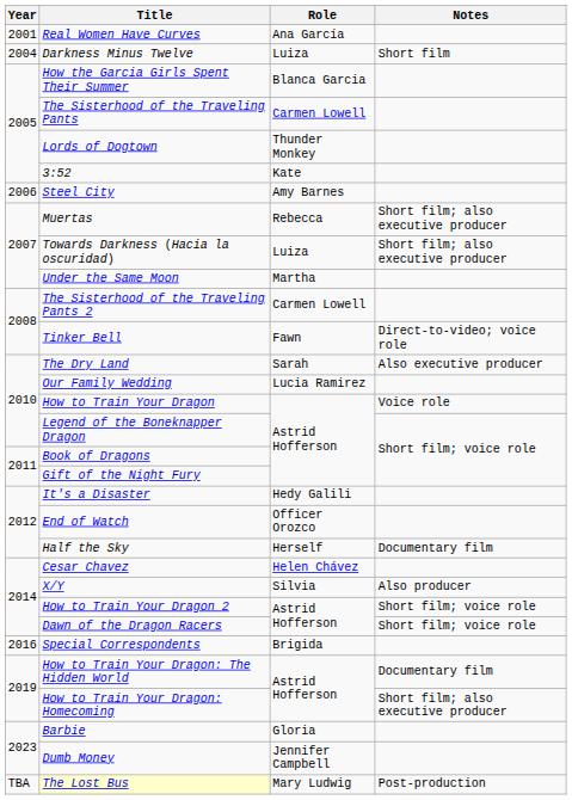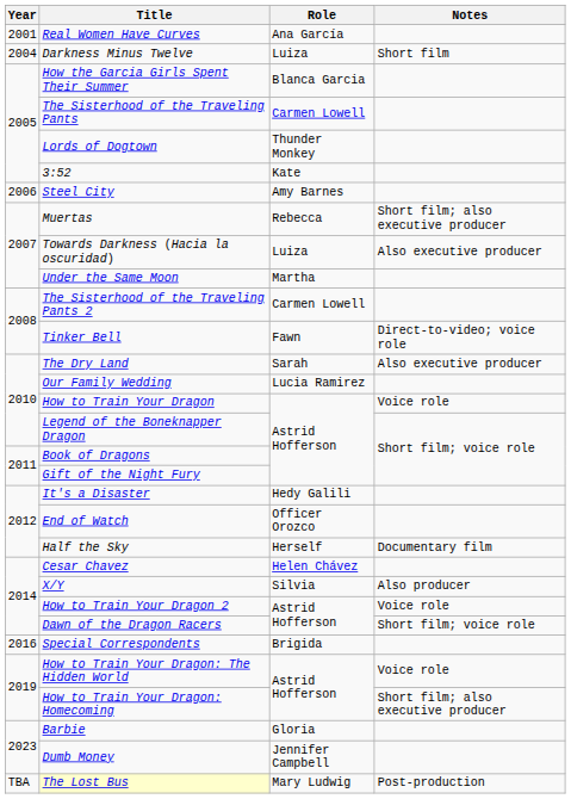 <table class="wikitable sortable">
 <tr>
 <th>Year</th>
 <th>Title</th>
 <th>Role</th>
 <th class="unsortable">Notes</th>
 </tr>
 <tr>
 <td>2001</td>
 <td><em><a href='#'>Real Women Have Curves</a></em></td>
 <td>Ana García</td>
 <td></td>
 </tr>
 <tr>
 <td>2004</td>
 <td><em>Darkness Minus Twelve</em></td>
 <td>Luiza</td>
 <td>Short film</td>
 </tr>
 <tr>
 <td rowspan="4">2005</td>
 <td><em><a href='#'>How the Garcia Girls Spent Their Summer</a></em></td>
 <td>Blanca Garcia</td>
 <td></td>
 </tr>
 <tr>
 <td><em><a href='#'>The Sisterhood of the Traveling Pants</a></em></td>
 <td><a href='#'>Carmen Lowell</a></td>
 <td></td>
 </tr>
 <tr>
 <td><em><a href='#'>Lords of Dogtown</a></em></td>
 <td>Thunder Monkey</td>
 <td></td>
 </tr>
 <tr>
 <td><em>3:52</em></td>
 <td>Kate</td>
 <td></td>
 </tr>
 <tr>
 <td>2006</td>
 <td><em><a href='#'>Steel City</a></em></td>
 <td>Amy Barnes</td>
 <td></td>
 </tr>
 <tr>
 <td rowspan="3">2007</td>
 <td><em>Muertas</em></td>
 <td>Rebecca</td>
 <td>Short film; also executive producer</td>
 </tr>
 <tr>
 <td><em>Towards Darkness</em> (<em>Hacia la oscuridad</em>)</td>
 <td>Luiza</td>
-<td>Short film; also executive producer</td>
+<td>Also executive producer</td>
 </tr>
 <tr>
 <td><em><a href='#'>Under the Same Moon</a></em></td>
 <td>Martha</td>
 <td></td>
 </tr>
 <tr>
 <td rowspan="2">2008</td>
 <td><em><a href='#'>The Sisterhood of the Traveling Pants 2</a></em></td>
 <td>Carmen Lowell</td>
 <td></td>
 </tr>
 <tr>
 <td><em><a href='#'>Tinker Bell</a></em></td>
 <td>Fawn</td>
 <td>Direct-to-video; voice role</td>
 </tr>
 <tr>
 <td rowspan="4">2010</td>
 <td><em><a href='#'>The Dry Land</a></em></td>
 <td>Sarah</td>
 <td>Also executive producer</td>
 </tr>
 <tr>
 <td><em><a href='#'>Our Family Wedding</a></em></td>
 <td>Lucia Ramirez</td>
 <td></td>
 </tr>
 <tr>
 <td><em><a href='#'>How to Train Your Dragon</a></em></td>
 <td rowspan="4">Astrid Hofferson</td>
 <td>Voice role</td>
 </tr>
 <tr>
 <td><em><a href='#'>Legend of the Boneknapper Dragon</a></em></td>
 <td rowspan="3">Short film; voice role</td>
 </tr>
 <tr>
 <td rowspan="2">2011</td>
 <td><em><a href='#'>Book of Dragons</a></em></td>
 </tr>
 <tr>
 <td><em><a href='#'>Gift of the Night Fury</a></em></td>
 </tr>
 <tr>
 <td rowspan="3">2012</td>
 <td><em><a href='#'>It's a Disaster</a></em></td>
 <td>Hedy Galili</td>
 <td></td>
 </tr>
 <tr>
 <td><em><a href='#'>End of Watch</a></em></td>
 <td>Officer Orozco</td>
 <td></td>
 </tr>
 <tr>
 <td><em>Half the Sky</em></td>
 <td>Herself</td>
 <td>Documentary film</td>
 </tr>
 <tr>
 <td rowspan="4">2014</td>
 <td><em><a href='#'>Cesar Chavez</a></em></td>
 <td><a href='#'>Helen Chávez</a></td>
 <td></td>
 </tr>
 <tr>
 <td><em><a href='#'>X/Y</a></em></td>
 <td>Silvia</td>
 <td>Also producer</td>
 </tr>
 <tr>
 <td><em><a href='#'>How to Train Your Dragon 2</a></em></td>
 <td rowspan="2">Astrid Hofferson</td>
-<td>Short film; voice role</td>
+<td>Voice role</td>
 </tr>
 <tr>
 <td><em><a href='#'>Dawn of the Dragon Racers</a></em></td>
 <td>Short film; voice role</td>
 </tr>
 <tr>
 <td>2016</td>
 <td><em><a href='#'>Special Correspondents</a></em></td>
 <td>Brigida</td>
 <td></td>
 </tr>
 <tr>
 <td rowspan="2">2019</td>
 <td><em><a href='#'>How to Train Your Dragon: The Hidden World</a></em></td>
 <td rowspan="2">Astrid Hofferson</td>
-<td>Documentary film</td>
+<td>Voice role</td>
 </tr>
 <tr>
 <td><em><a href='#'>How to Train Your Dragon: Homecoming</a></em></td>
 <td>Short film; also executive producer</td>
 </tr>
 <tr>
 <td rowspan="2">2023</td>
 <td><em><a href='#'>Barbie</a></em></td>
 <td>Gloria</td>
 <td></td>
 </tr>
 <tr>
 <td><em><a href='#'>Dumb Money</a></em></td>
 <td>Jennifer Campbell</td>
 <td></td>
 </tr>
 <tr>
 <td>TBA</td>
 <td style="background:#FFFFCC;"><em><a href='#'>The Lost Bus</a></em> </td>
 <td>Mary Ludwig</td>
 <td>Post-production</td>
 </tr>
 </table>
